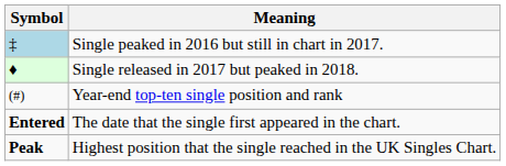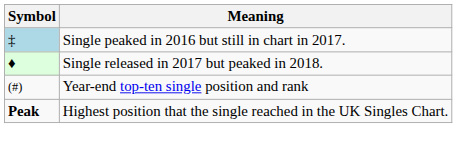 <table Class="wikitable">
 <tr>
 <th>Symbol</th>
 <th>Meaning</th>
 </tr>
 <tr>
 <td bgcolor=lightblue>‡</td>
 <td>Single peaked in 2016 but still in chart in 2017.</td>
 </tr>
 <tr>
 <td bgcolor=#DDFFDD>♦</td>
 <td>Single released in 2017 but peaked in 2018.</td>
 </tr>
 <tr>
 <td><small>(#)</small></td>
 <td>Year-end <a href='#'>top-ten single</a> position and rank</td>
 </tr>
 <tr>
-<td><strong>Entered</strong></td>
-<td>The date that the single first appeared in the chart.</td>
-</tr>
-<tr>
 <td><strong>Peak</strong></td>
 <td>Highest position that the single reached in the UK Singles Chart.</td>
 </tr>
 </table>
